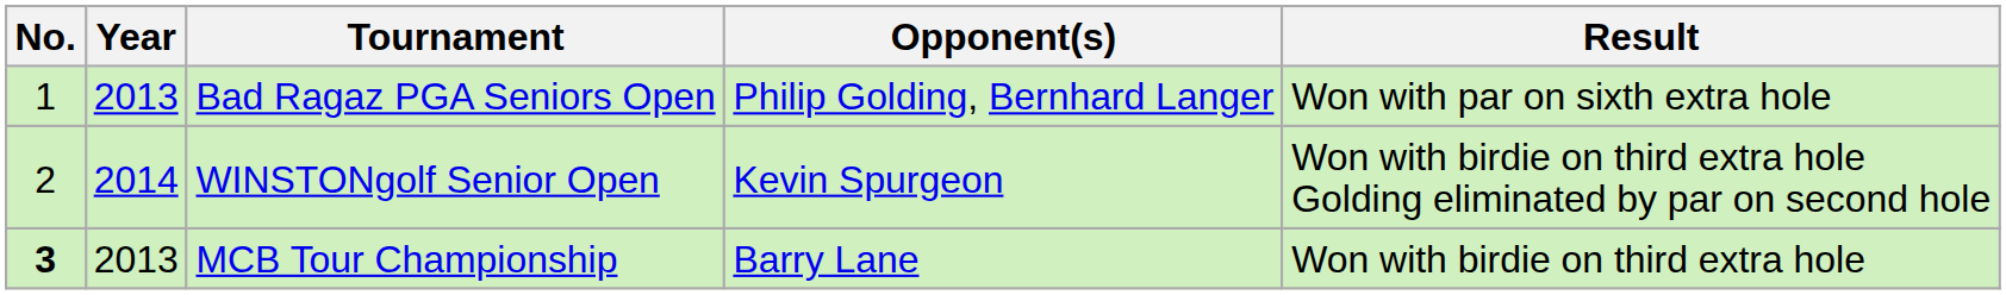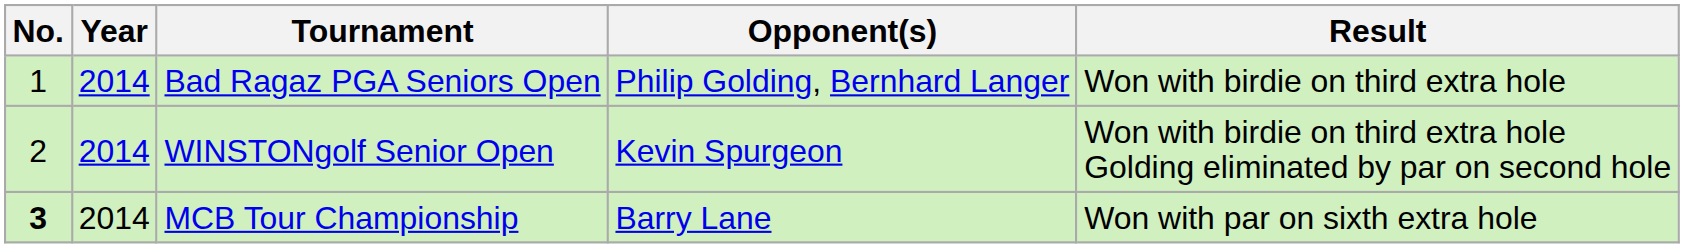 <table class="wikitable" style="font-size:95%;">
 <tr>
 <th>No.</th>
 <th>Year</th>
 <th>Tournament</th>
 <th>Opponent(s)</th>
 <th>Result</th>
 </tr>
 <tr style="background:#D0F0C0;">
 <td align=center>1</td>
-<td><a href='#'>2013</a></td>
+<td><a href='#'>2014</a></td>
 <td><a href='#'>Bad Ragaz PGA Seniors Open</a></td>
 <td> <a href='#'>Philip Golding</a>,  <a href='#'>Bernhard Langer</a></td>
-<td>Won with par on sixth extra hole</td>
+<td>Won with birdie on third extra hole</td>
 </tr>
 <tr style="background:#D0F0C0;">
 <td align=center>2</td>
 <td><a href='#'>2014</a></td>
 <td><a href='#'>WINSTONgolf Senior Open</a></td>
 <td> <a href='#'>Kevin Spurgeon</a></td>
 <td>Won with birdie on third extra hole<br>Golding eliminated by par on second hole</td>
 </tr>
 <tr style="background:#D0F0C0;">
 <td align=center><strong>3</strong></td>
-<td>2013</td>
+<td>2014</td>
 <td><a href='#'>MCB Tour Championship</a></td>
 <td> <a href='#'>Barry Lane</a></td>
-<td>Won with birdie on third extra hole</td>
+<td>Won with par on sixth extra hole</td>
 </tr>
 </table>
